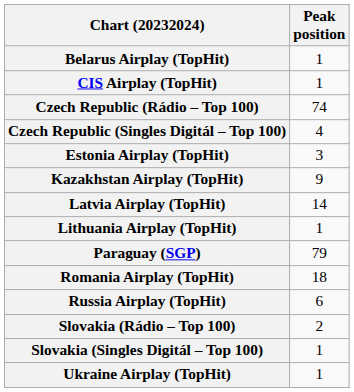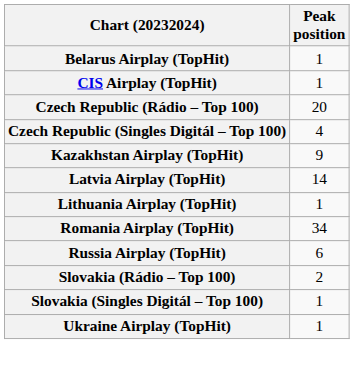 <table class="wikitable sortable plainrowheaders" style="text-align:center">
 <tr>
 <th scope="col">Chart (20232024)</th>
 <th scope="col">Peak<br>position</th>
 </tr>
 <tr>
 <th scope="row">Belarus Airplay (TopHit)</th>
 <td>1</td>
 </tr>
 <tr>
 <th scope="row"><a href='#'>CIS</a> Airplay (TopHit)</th>
 <td>1</td>
 </tr>
 <tr>
 <th scope="row">Czech Republic (Rádio – Top 100)</th>
-<td>74</td>
+<td>20</td>
 </tr>
 <tr>
 <th scope="row">Czech Republic (Singles Digitál – Top 100)</th>
 <td>4</td>
-</tr>
-<tr>
-<th scope="row">Estonia Airplay (TopHit)</th>
-<td>3</td>
 </tr>
 <tr>
 <th scope="row">Kazakhstan Airplay (TopHit)</th>
 <td>9</td>
 </tr>
 <tr>
 <th scope="row">Latvia Airplay (TopHit)</th>
 <td>14</td>
 </tr>
 <tr>
 <th scope="row">Lithuania Airplay (TopHit)</th>
 <td>1</td>
 </tr>
 <tr>
-<th scope="row">Paraguay (<a href='#'>SGP</a>)</th>
-<td>79</td>
-</tr>
-<tr>
 <th scope="row">Romania Airplay (TopHit)</th>
-<td>18</td>
+<td>34</td>
 </tr>
 <tr>
 <th scope="row">Russia Airplay (TopHit)</th>
 <td>6</td>
 </tr>
 <tr>
 <th scope="row">Slovakia (Rádio – Top 100)</th>
 <td>2</td>
 </tr>
 <tr>
 <th scope="row">Slovakia (Singles Digitál – Top 100)</th>
 <td>1</td>
 </tr>
 <tr>
 <th scope="row">Ukraine Airplay (TopHit)</th>
 <td>1</td>
 </tr>
 </table>
